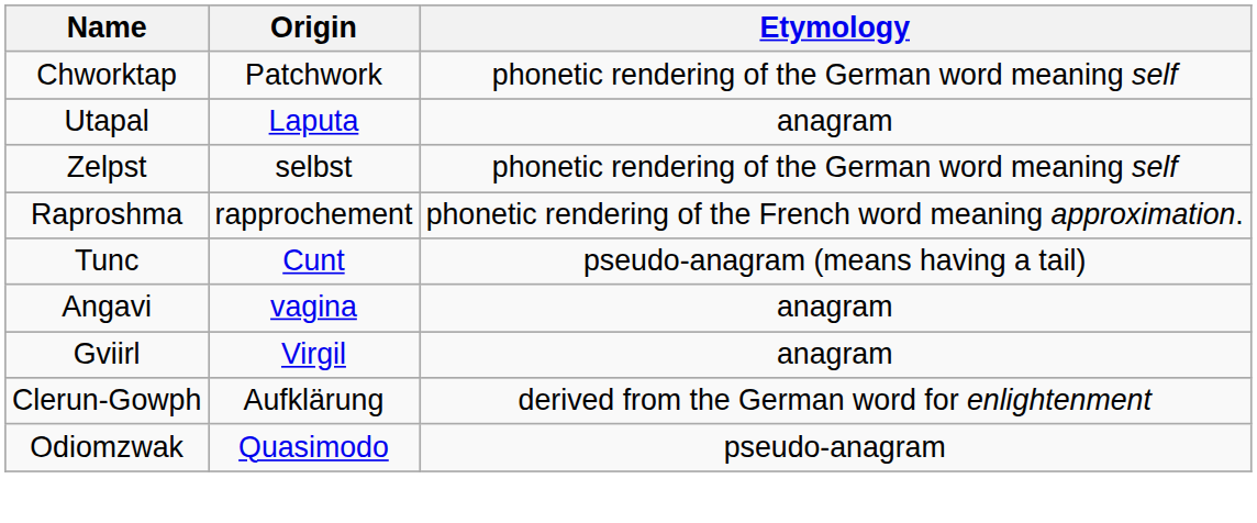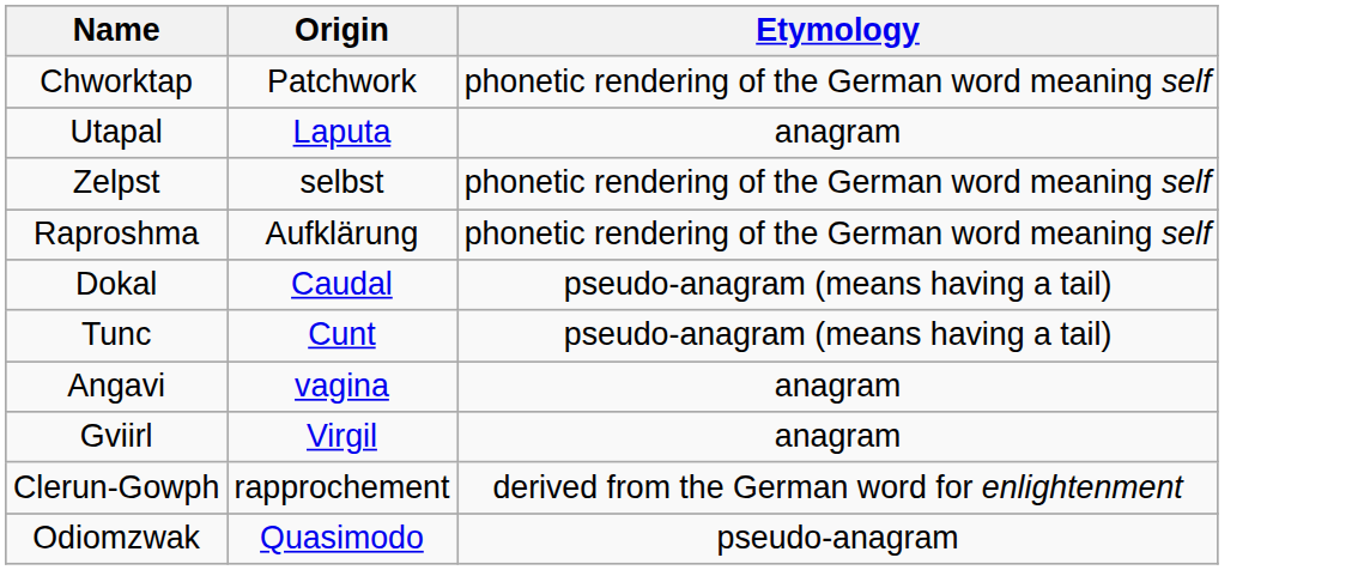 <table class="wikitable" style="text-align:center"; border="1">
 <tr>
 <th>Name</th>
 <th>Origin</th>
 <th><a href='#'>Etymology</a></th>
 </tr>
 <tr>
 <td>Chworktap</td>
 <td>Patchwork</td>
 <td>phonetic rendering of the German word meaning <em>self</em></td>
 </tr>
 <tr>
 <td>Utapal</td>
 <td><a href='#'>Laputa</a></td>
 <td>anagram</td>
 </tr>
 <tr>
 <td>Zelpst</td>
 <td>selbst</td>
 <td>phonetic rendering of the German word meaning <em>self</em></td>
 </tr>
 <tr>
 <td>Raproshma</td>
-<td>rapprochement</td>
-<td>phonetic rendering of the French word meaning <em>approximation</em>.</td>
+<td>Aufklärung</td>
+<td>phonetic rendering of the German word meaning <em>self</em></td>
+</tr>
+<tr>
+<td>Dokal</td>
+<td><a href='#'>Caudal</a></td>
+<td>pseudo-anagram (means having a tail)</td>
 </tr>
 <tr>
 <td>Tunc</td>
 <td><a href='#'>Cunt</a></td>
 <td>pseudo-anagram (means having a tail)</td>
 </tr>
 <tr>
 <td>Angavi</td>
 <td><a href='#'>vagina</a></td>
 <td>anagram</td>
 </tr>
 <tr>
 <td>Gviirl</td>
 <td><a href='#'>Virgil</a></td>
 <td>anagram</td>
 </tr>
 <tr>
 <td>Clerun-Gowph</td>
-<td>Aufklärung</td>
+<td>rapprochement</td>
 <td>derived from the German word for <em>enlightenment</em></td>
 </tr>
 <tr>
 <td>Odiomzwak</td>
 <td><a href='#'>Quasimodo</a></td>
 <td>pseudo-anagram</td>
 </tr>
 </table>
